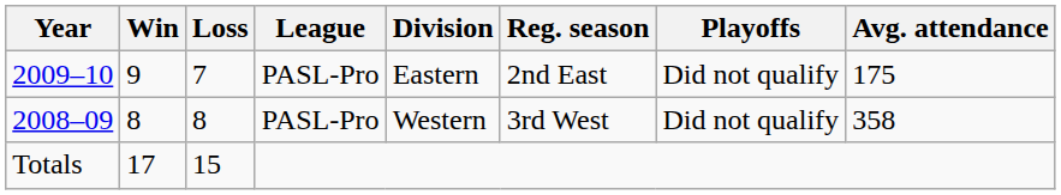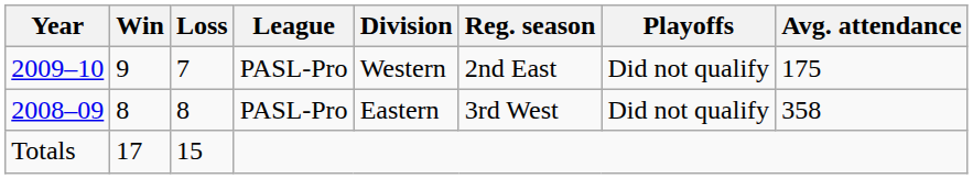 <table class="wikitable">
 <tr>
 <th>Year</th>
 <th>Win</th>
 <th>Loss</th>
 <th>League</th>
 <th>Division</th>
 <th>Reg. season</th>
 <th>Playoffs</th>
 <th>Avg. attendance</th>
 </tr>
 <tr>
 <td><a href='#'>2009–10</a></td>
 <td>9</td>
 <td>7</td>
 <td>PASL-Pro</td>
-<td>Eastern</td>
+<td>Western</td>
 <td>2nd East</td>
 <td>Did not qualify</td>
 <td>175</td>
 </tr>
 <tr>
 <td><a href='#'>2008–09</a></td>
 <td>8</td>
 <td>8</td>
 <td>PASL-Pro</td>
-<td>Western</td>
+<td>Eastern</td>
 <td>3rd West</td>
 <td>Did not qualify</td>
 <td>358</td>
 </tr>
 <tr>
 <td>Totals</td>
 <td>17</td>
 <td>15</td>
 </tr>
 </table>
